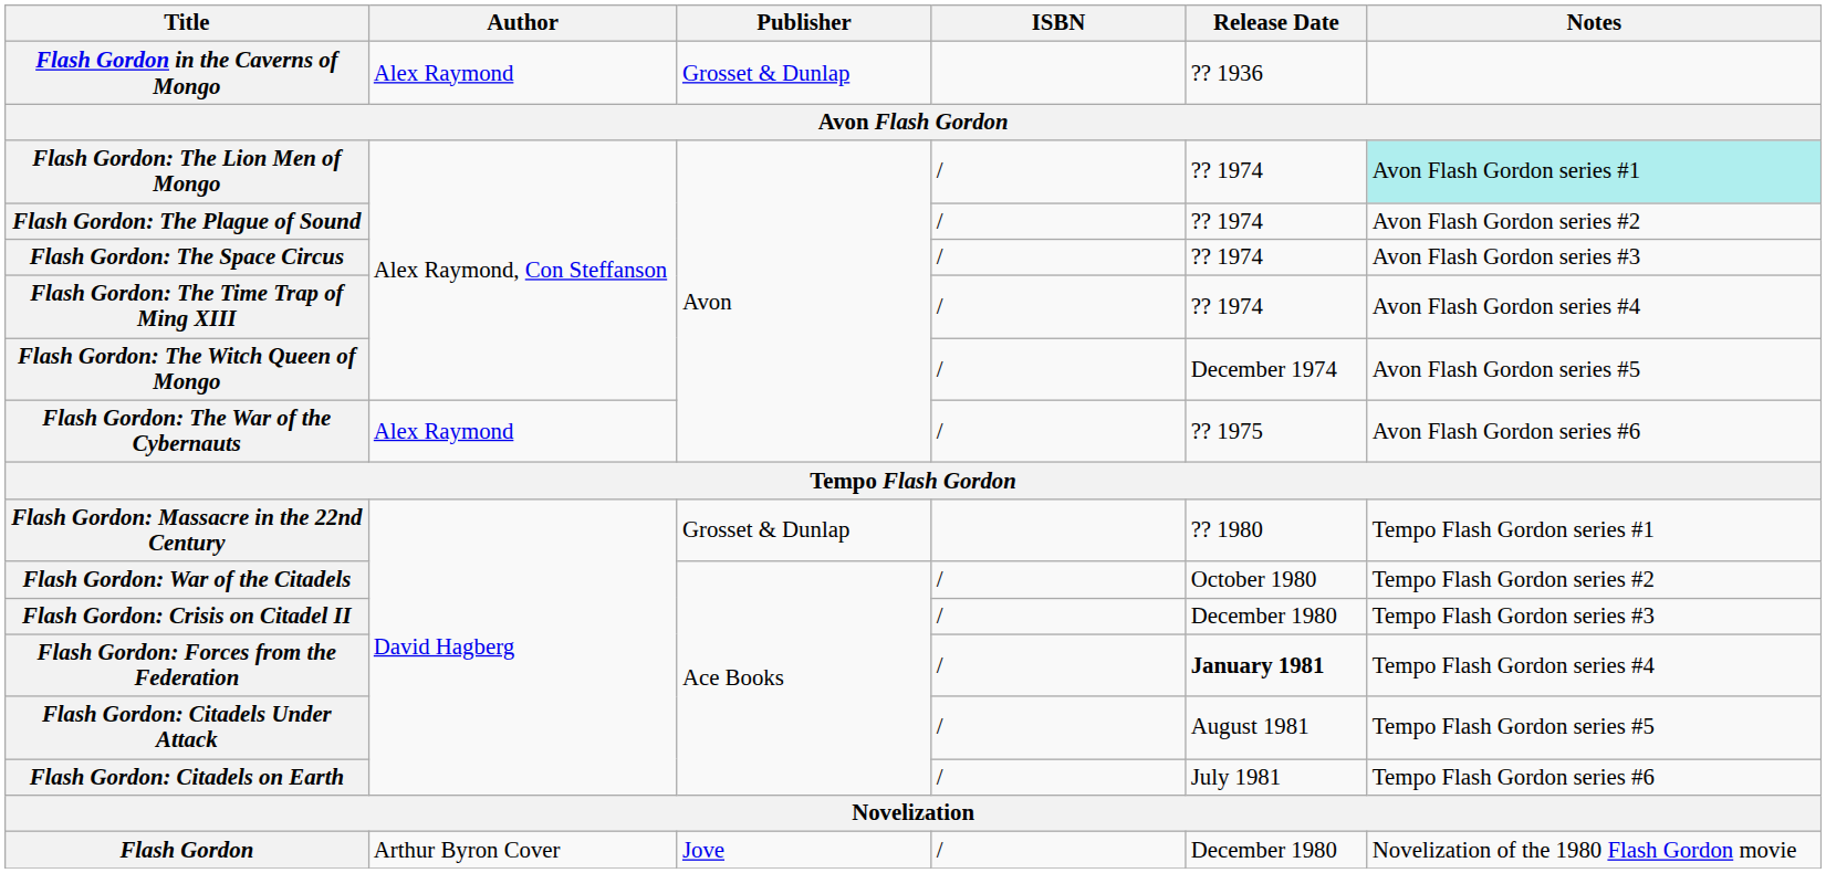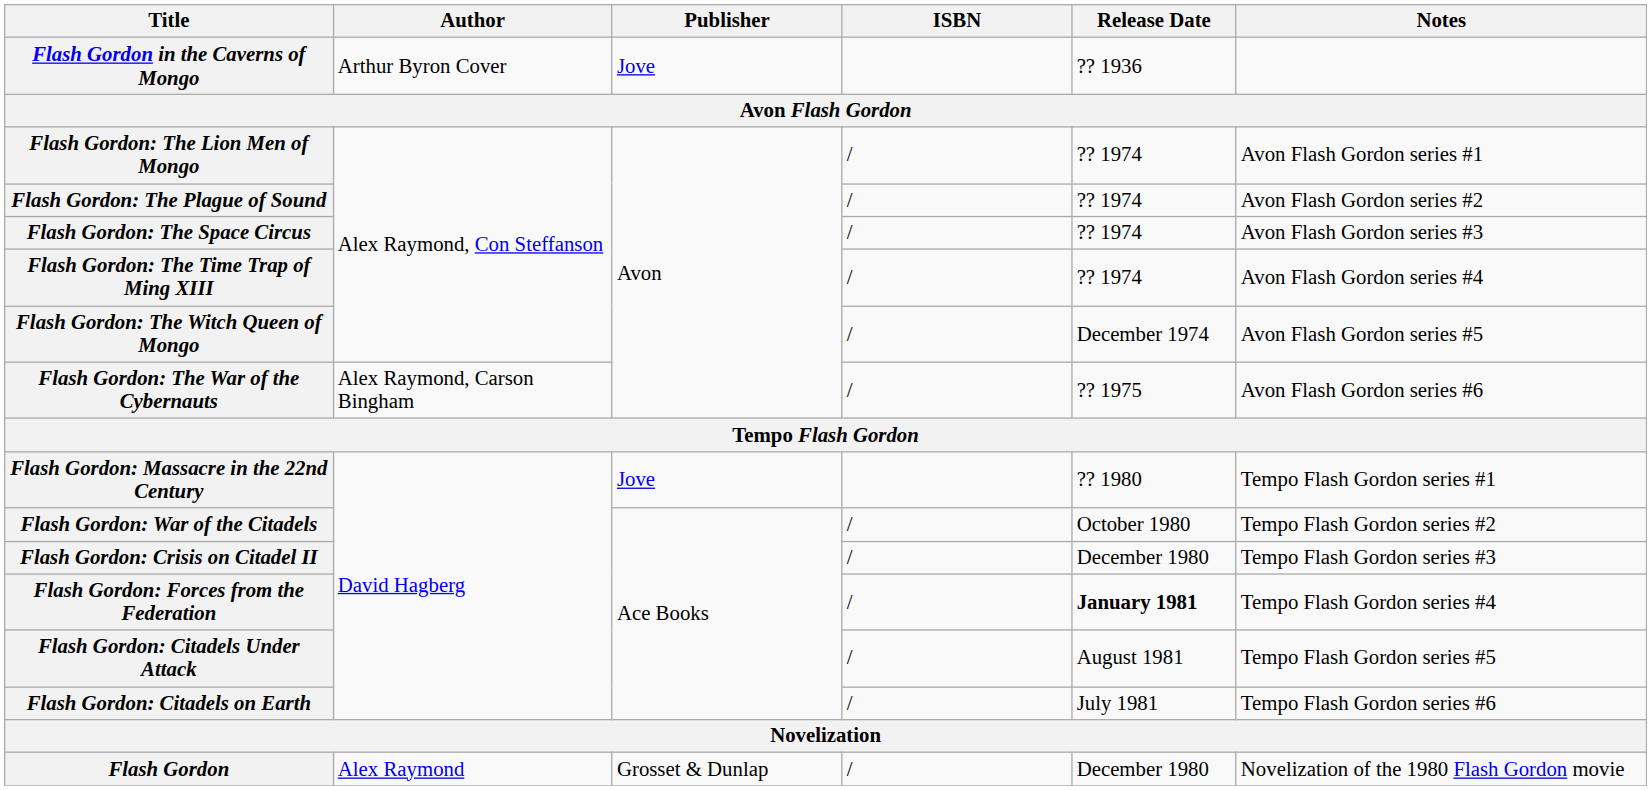 <table class="wikitable" width="100%">
 <tr>
 <th width="20%">Title</th>
 <th width="17%">Author</th>
 <th width="14%">Publisher</th>
 <th width="14%">ISBN</th>
 <th width="10%">Release Date</th>
 <th width="25%">Notes</th>
 </tr>
 <tr>
 <th><em><a href='#'>Flash Gordon</a> in the Caverns of Mongo</em></th>
-<td><a href='#'>Alex Raymond</a></td>
-<td><a href='#'>Grosset & Dunlap</a></td>
+<td>Arthur Byron Cover</td>
+<td><a href='#'>Jove</a></td>
 <td></td>
 <td>?? 1936</td>
 <td></td>
 </tr>
 <tr>
 <th colspan="6">Avon <em>Flash Gordon</em></th>
 </tr>
 <tr>
 <th><em>Flash Gordon: The Lion Men of Mongo</em></th>
 <td rowspan="5">Alex Raymond, <a href='#'>Con Steffanson</a></td>
 <td rowspan="6">Avon</td>
 <td> / </td>
 <td>?? 1974</td>
-<td style="background: paleturquoise;">Avon Flash Gordon series #1</td>
+<td>Avon Flash Gordon series #1</td>
 </tr>
 <tr>
 <th><em>Flash Gordon: The Plague of Sound</em></th>
 <td> / </td>
 <td>?? 1974</td>
 <td>Avon Flash Gordon series #2</td>
 </tr>
 <tr>
 <th><em>Flash Gordon: The Space Circus</em></th>
 <td> / </td>
 <td>?? 1974</td>
 <td>Avon Flash Gordon series #3</td>
 </tr>
 <tr>
 <th><em>Flash Gordon: The Time Trap of Ming XIII</em></th>
 <td> / </td>
 <td>?? 1974</td>
 <td>Avon Flash Gordon series #4</td>
 </tr>
 <tr>
 <th><em>Flash Gordon: The Witch Queen of Mongo</em></th>
 <td> / </td>
 <td>December 1974</td>
 <td>Avon Flash Gordon series #5</td>
 </tr>
 <tr>
 <th><em>Flash Gordon: The War of the Cybernauts</em></th>
-<td><a href='#'>Alex Raymond</a></td>
+<td>Alex Raymond, Carson Bingham</td>
 <td> / </td>
 <td>?? 1975</td>
 <td>Avon Flash Gordon series #6</td>
 </tr>
 <tr>
 <th colspan="6">Tempo <em>Flash Gordon</em></th>
 </tr>
 <tr>
 <th><em>Flash Gordon: Massacre in the 22nd Century</em></th>
 <td rowspan="6"><a href='#'>David Hagberg</a></td>
-<td>Grosset & Dunlap</td>
+<td><a href='#'>Jove</a></td>
 <td></td>
 <td>?? 1980</td>
 <td>Tempo Flash Gordon series #1</td>
 </tr>
 <tr>
 <th><em>Flash Gordon: War of the Citadels</em></th>
 <td rowspan="5">Ace Books</td>
 <td> / </td>
 <td>October 1980</td>
 <td>Tempo Flash Gordon series #2</td>
 </tr>
 <tr>
 <th><em>Flash Gordon: Crisis on Citadel II</em></th>
 <td> / </td>
 <td>December 1980</td>
 <td>Tempo Flash Gordon series #3</td>
 </tr>
 <tr>
 <th><em>Flash Gordon: Forces from the Federation</em></th>
 <td> / </td>
 <td><strong>January 1981</strong></td>
 <td>Tempo Flash Gordon series #4</td>
 </tr>
 <tr>
 <th><em>Flash Gordon: Citadels Under Attack</em></th>
 <td> / </td>
 <td>August 1981</td>
 <td>Tempo Flash Gordon series #5</td>
 </tr>
 <tr>
 <th><em>Flash Gordon: Citadels on Earth</em></th>
 <td> / </td>
 <td>July 1981</td>
 <td>Tempo Flash Gordon series #6</td>
 </tr>
 <tr>
 <th colspan="6">Novelization</th>
 </tr>
 <tr>
 <th><em>Flash Gordon</em></th>
-<td>Arthur Byron Cover</td>
-<td><a href='#'>Jove</a></td>
+<td><a href='#'>Alex Raymond</a></td>
+<td>Grosset & Dunlap</td>
 <td> / </td>
 <td>December 1980</td>
 <td>Novelization of the 1980 <a href='#'>Flash Gordon</a> movie</td>
 </tr>
 </table>
